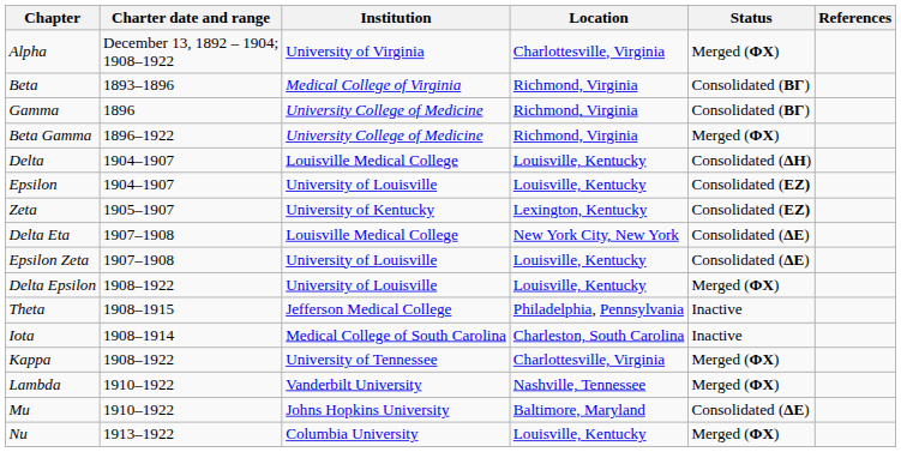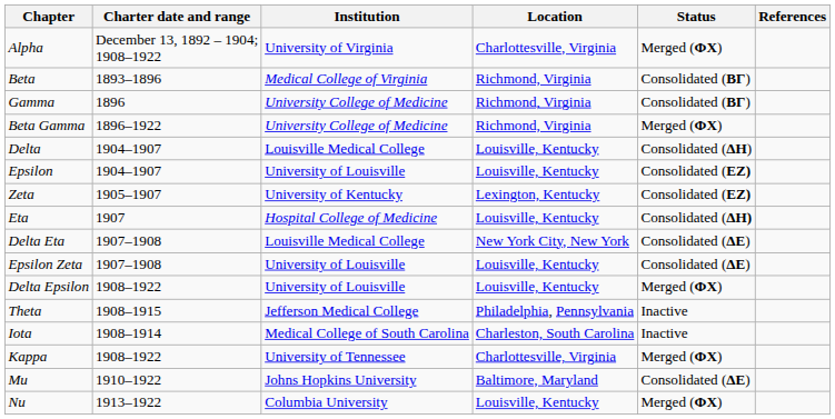 <table class="wikitable sortable">
 <tr>
 <th>Chapter</th>
 <th>Charter date and range</th>
 <th>Institution</th>
 <th>Location</th>
 <th>Status</th>
 <th>References</th>
 </tr>
 <tr>
 <td><em>Alpha</em></td>
 <td>December 13, 1892 – 1904;<br>1908–1922</td>
 <td><a href='#'>University of Virginia</a></td>
 <td><a href='#'>Charlottesville, Virginia</a></td>
 <td>Merged (<strong>ΦΧ</strong>)</td>
 <td></td>
 </tr>
 <tr>
 <td><em>Beta</em></td>
 <td>1893–1896</td>
 <td><em><a href='#'>Medical College of Virginia</a></em></td>
 <td><a href='#'>Richmond, Virginia</a></td>
 <td>Consolidated (<strong>ΒΓ</strong>)</td>
 <td></td>
 </tr>
 <tr>
 <td><em>Gamma</em></td>
 <td>1896</td>
 <td><em><a href='#'>University College of Medicine</a></em></td>
 <td><a href='#'>Richmond, Virginia</a></td>
 <td>Consolidated (<strong>ΒΓ</strong>)</td>
 <td></td>
 </tr>
 <tr>
 <td><em>Beta Gamma</em></td>
 <td>1896–1922</td>
 <td><em><a href='#'>University College of Medicine</a></em></td>
 <td><a href='#'>Richmond, Virginia</a></td>
 <td>Merged (<strong>ΦΧ</strong>)</td>
 <td></td>
 </tr>
 <tr>
 <td><em>Delta</em></td>
 <td>1904–1907</td>
 <td><a href='#'>Louisville Medical College</a></td>
 <td><a href='#'>Louisville, Kentucky</a></td>
 <td>Consolidated (<strong>ΔΗ</strong>)</td>
 <td></td>
 </tr>
 <tr>
 <td><em>Epsilon</em></td>
 <td>1904–1907</td>
 <td><a href='#'>University of Louisville</a></td>
 <td><a href='#'>Louisville, Kentucky</a></td>
 <td>Consolidated (<strong>ΕΖ)</strong></td>
 <td></td>
 </tr>
 <tr>
 <td><em>Zeta</em></td>
 <td>1905–1907</td>
 <td><a href='#'>University of Kentucky</a></td>
 <td><a href='#'>Lexington, Kentucky</a></td>
 <td>Consolidated (<strong>ΕΖ)</strong></td>
 <td></td>
 </tr>
 <tr>
+<td><em>Eta</em></td>
+<td>1907</td>
+<td><em><a href='#'>Hospital College of Medicine</a></em></td>
+<td><a href='#'>Louisville, Kentucky</a></td>
+<td>Consolidated (<strong>ΔΗ)</strong></td>
+<td></td>
+</tr>
+<tr>
 <td><em>Delta Eta</em></td>
 <td>1907–1908</td>
 <td><a href='#'>Louisville Medical College</a></td>
 <td><a href='#'>New York City, New York</a></td>
 <td>Consolidated (<strong>ΔΕ</strong>)</td>
 <td></td>
 </tr>
 <tr>
 <td><em>Epsilon Zeta</em></td>
 <td>1907–1908</td>
 <td><a href='#'>University of Louisville</a></td>
 <td><a href='#'>Louisville, Kentucky</a></td>
 <td>Consolidated (<strong>ΔΕ</strong>)</td>
 <td></td>
 </tr>
 <tr>
 <td><em>Delta Epsilon</em></td>
 <td>1908–1922</td>
 <td><a href='#'>University of Louisville</a></td>
 <td><a href='#'>Louisville, Kentucky</a></td>
 <td>Merged (<strong>ΦΧ</strong>)</td>
 <td></td>
 </tr>
 <tr>
 <td><em>Theta</em></td>
 <td>1908–1915</td>
 <td><a href='#'>Jefferson Medical College</a></td>
 <td><a href='#'>Philadelphia</a>, <a href='#'>Pennsylvania</a></td>
 <td>Inactive</td>
 <td></td>
 </tr>
 <tr>
 <td><em>Iota</em></td>
 <td>1908–1914</td>
 <td><a href='#'>Medical College of South Carolina</a></td>
 <td><a href='#'>Charleston, South Carolina</a></td>
 <td>Inactive</td>
 <td></td>
 </tr>
 <tr>
 <td><em>Kappa</em></td>
 <td>1908–1922</td>
 <td><a href='#'>University of Tennessee</a></td>
 <td><a href='#'>Charlottesville, Virginia</a></td>
 <td>Merged (<strong>ΦΧ</strong>)</td>
 <td></td>
 </tr>
 <tr>
-<td><em>Lambda</em></td>
-<td>1910–1922</td>
-<td><a href='#'>Vanderbilt University</a></td>
-<td><a href='#'>Nashville, Tennessee</a></td>
-<td>Merged (<strong>ΦΧ</strong>)</td>
-<td></td>
-</tr>
-<tr>
 <td><em>Mu</em></td>
 <td>1910–1922</td>
 <td><a href='#'>Johns Hopkins University</a></td>
 <td><a href='#'>Baltimore, Maryland</a></td>
 <td>Consolidated (<strong>ΔΕ</strong>)</td>
 <td></td>
 </tr>
 <tr>
 <td><em>Nu</em></td>
 <td>1913–1922</td>
 <td><a href='#'>Columbia University</a></td>
 <td><a href='#'>Louisville, Kentucky</a></td>
 <td>Merged (<strong>ΦΧ</strong>)</td>
 <td></td>
 </tr>
 </table>
